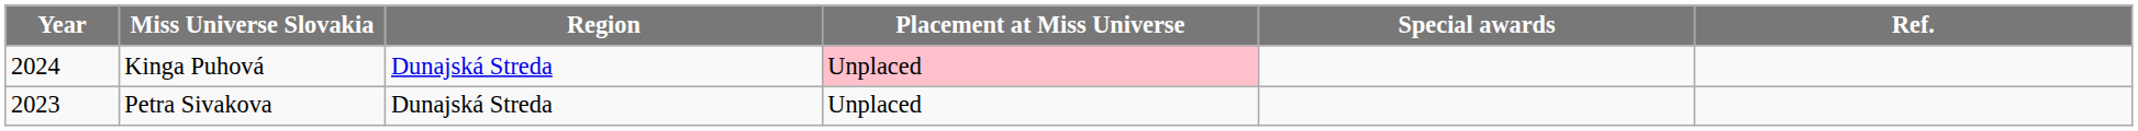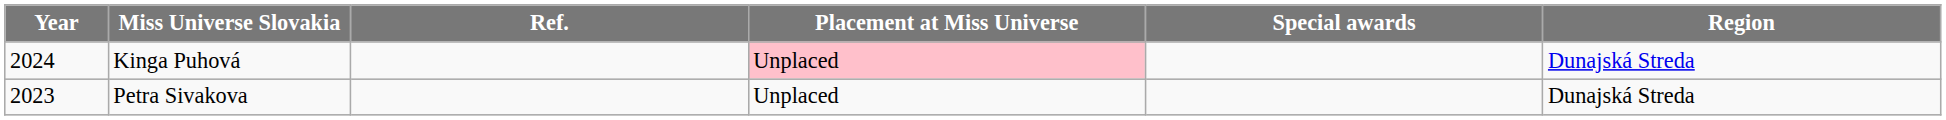 <table class="wikitable " style="font-size: 90%;">
 <tr>
 <th width="60" style="background-color:#787878;color:#FFFFFF;">Year</th>
 <th width="150" style="background-color:#787878;color:#FFFFFF;">Miss Universe Slovakia</th>
-<th width="250" style="background-color:#787878;color:#FFFFFF;">Region</th>
+<th width="250" style="background-color:#787878;color:#FFFFFF;">Ref.</th>
 <th width="250" style="background-color:#787878;color:#FFFFFF;">Placement at Miss Universe</th>
 <th width="250" style="background-color:#787878;color:#FFFFFF;">Special awards</th>
-<th width="250" style="background-color:#787878;color:#FFFFFF;">Ref.</th>
+<th width="250" style="background-color:#787878;color:#FFFFFF;">Region</th>
 </tr>
 <tr>
 <td>2024</td>
 <td>Kinga Puhová</td>
-<td><a href='#'>Dunajská Streda</a></td>
+<td></td>
 <td style="background: pink;">Unplaced</td>
 <td></td>
-<td></td>
+<td><a href='#'>Dunajská Streda</a></td>
 </tr>
 <tr>
 <td>2023</td>
 <td>Petra Sivakova</td>
-<td>Dunajská Streda</td>
+<td></td>
 <td>Unplaced</td>
 <td></td>
-<td></td>
+<td>Dunajská Streda</td>
 </tr>
 </table>
